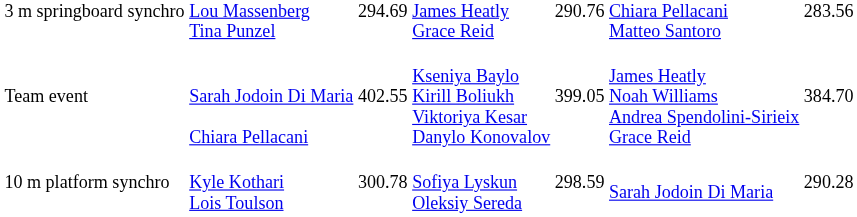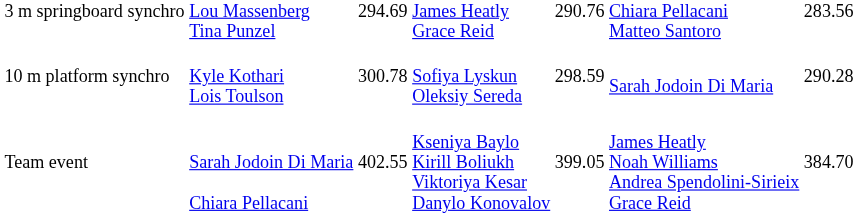 <table>
 <tr>
 <td>3 m springboard synchro<br></td>
 <td valign=top><br><a href='#'>Lou Massenberg</a><br><a href='#'>Tina Punzel</a></td>
 <td>294.69</td>
 <td valign=top><br><a href='#'>James Heatly</a><br><a href='#'>Grace Reid</a></td>
 <td>290.76</td>
 <td valign=top><br><a href='#'>Chiara Pellacani</a><br><a href='#'>Matteo Santoro</a></td>
 <td>283.56</td>
 </tr>
 <tr>
+<td>10 m platform synchro<br></td>
+<td><br><a href='#'>Kyle Kothari</a><br><a href='#'>Lois Toulson</a></td>
+<td>300.78</td>
+<td><br><a href='#'>Sofiya Lyskun</a><br><a href='#'>Oleksiy Sereda</a></td>
+<td>298.59</td>
+<td><br><a href='#'>Sarah Jodoin Di Maria</a><br></td>
+<td>290.28</td>
+</tr>
+<tr>
 <td>Team event<br></td>
 <td><br><br><a href='#'>Sarah Jodoin Di Maria</a><br><br><a href='#'>Chiara Pellacani</a></td>
 <td>402.55</td>
 <td><br><a href='#'>Kseniya Baylo</a><br><a href='#'>Kirill Boliukh</a><br><a href='#'>Viktoriya Kesar</a><br><a href='#'>Danylo Konovalov</a></td>
 <td>399.05</td>
 <td><br><a href='#'>James Heatly</a><br><a href='#'>Noah Williams</a><br><a href='#'>Andrea Spendolini-Sirieix</a><br><a href='#'>Grace Reid</a></td>
 <td>384.70</td>
 </tr>
-<tr>
-<td>10 m platform synchro<br></td>
-<td><br><a href='#'>Kyle Kothari</a><br><a href='#'>Lois Toulson</a></td>
-<td>300.78</td>
-<td><br><a href='#'>Sofiya Lyskun</a><br><a href='#'>Oleksiy Sereda</a></td>
-<td>298.59</td>
-<td><br><a href='#'>Sarah Jodoin Di Maria</a><br></td>
-<td>290.28</td>
-</tr>
 </table>
